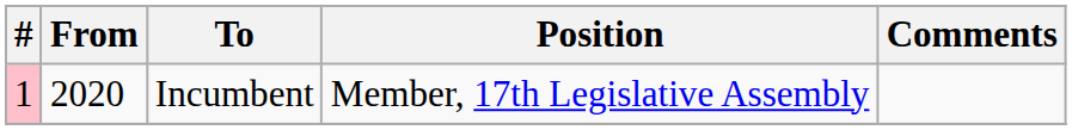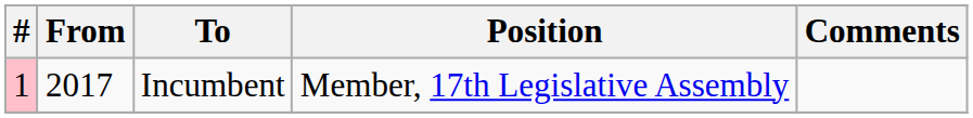 <table class="wikitable sortable">
 <tr>
 <th>#</th>
 <th>From</th>
 <th>To</th>
 <th>Position</th>
 <th>Comments</th>
 </tr>
 <tr>
 <td style="background: pink;">1</td>
-<td>2020</td>
+<td>2017</td>
 <td>Incumbent</td>
 <td>Member, <a href='#'>17th Legislative Assembly</a></td>
 <td></td>
 </tr>
 <tr>
 </tr>
 </table>
